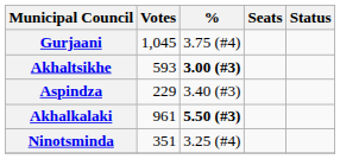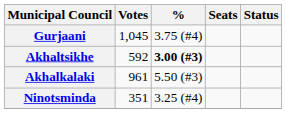 <table class="wikitable sortable" style="text-align:right">
 <tr>
 <th>Municipal Council</th>
 <th>Votes</th>
 <th>%</th>
 <th>Seats</th>
 <th>Status</th>
 </tr>
 <tr>
 <th><a href='#'>Gurjaani</a></th>
 <td>1,045</td>
 <td>3.75 (#4)</td>
 <td></td>
 <td></td>
 </tr>
 <tr>
 <th><a href='#'>Akhaltsikhe</a></th>
-<td>593</td>
+<td>592</td>
 <td><strong>3.00 (#3)</strong></td>
-<td></td>
-<td></td>
-</tr>
-<tr>
-<th><a href='#'>Aspindza</a></th>
-<td>229</td>
-<td>3.40 (#3)</td>
 <td></td>
 <td></td>
 </tr>
 <tr>
 <th><a href='#'>Akhalkalaki</a></th>
 <td>961</td>
-<td><strong>5.50 (#3)</strong></td>
+<td>5.50 (#3)</td>
 <td></td>
 <td></td>
 </tr>
 <tr>
 <th><a href='#'>Ninotsminda</a></th>
 <td>351</td>
 <td>3.25 (#4)</td>
 <td></td>
 <td></td>
 </tr>
 <tr>
 </tr>
 </table>
